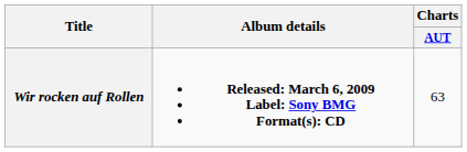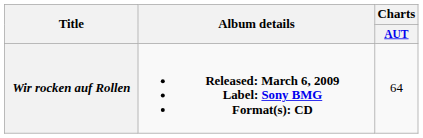 <table class="wikitable plainrowheaders" style="text-align:center;">
 <tr>
 <th scope="col" rowspan="2" style="width:10em;">Title</th>
 <th scope="col" rowspan="2" style="width:18em;">Album details</th>
 <th scope="col">Charts</th>
 </tr>
 <tr>
 <th scope="col" style="width:2.5em;font-size:90%;"><a href='#'>AUT</a><br></th>
 </tr>
 <tr>
 <th scope="row"><em>Wir rocken auf Rollen</em></th>
 <td><strong><br><ul><li>Released: March 6, 2009</li><li>Label: <a href='#'>Sony BMG</a></li><li>Format(s): CD</li></ul></strong></td>
-<td>63</td>
+<td>64</td>
 </tr>
 </table>
